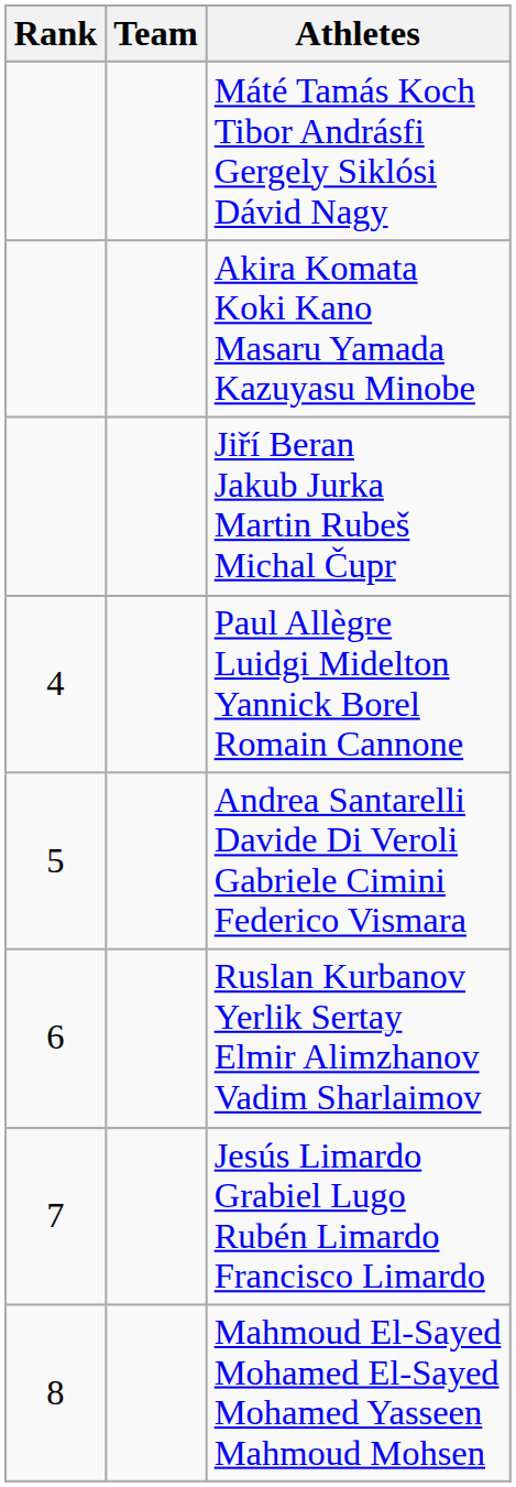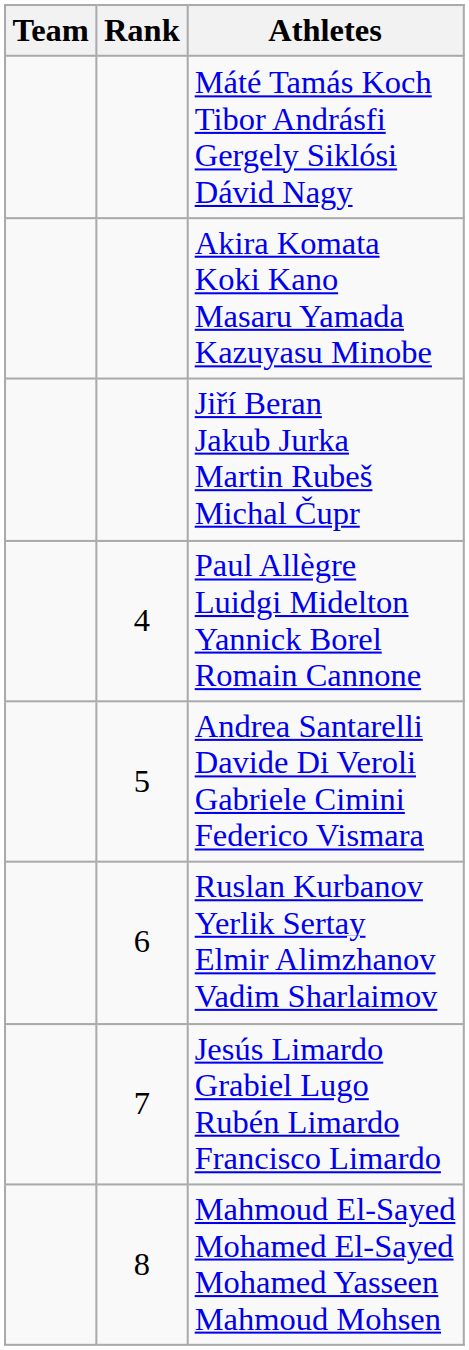 <table class="wikitable sortable" style="text-align:center">
 <tr>
+<th>Team</th>
 <th>Rank</th>
-<th>Team</th>
 <th class="unsortable">Athletes</th>
 </tr>
 <tr>
+<td align="left"></td>
 <td></td>
-<td align="left"></td>
 <td align="left"><a href='#'>Máté Tamás Koch</a><br><a href='#'>Tibor Andrásfi</a><br><a href='#'>Gergely Siklósi</a><br><a href='#'>Dávid Nagy</a></td>
 </tr>
 <tr>
+<td align="left"></td>
 <td></td>
-<td align="left"></td>
 <td align="left"><a href='#'>Akira Komata</a><br><a href='#'>Koki Kano</a><br><a href='#'>Masaru Yamada</a><br><a href='#'>Kazuyasu Minobe</a></td>
 </tr>
 <tr>
+<td align="left"></td>
 <td></td>
-<td align="left"></td>
 <td align="left"><a href='#'>Jiří Beran</a><br><a href='#'>Jakub Jurka</a><br><a href='#'>Martin Rubeš</a><br><a href='#'>Michal Čupr</a></td>
 </tr>
 <tr>
+<td align="left"></td>
 <td>4</td>
-<td align="left"></td>
 <td align="left"><a href='#'>Paul Allègre</a><br><a href='#'>Luidgi Midelton</a><br><a href='#'>Yannick Borel</a><br><a href='#'>Romain Cannone</a></td>
 </tr>
 <tr>
+<td align="left"></td>
 <td>5</td>
-<td align="left"></td>
 <td align="left"><a href='#'>Andrea Santarelli</a><br><a href='#'>Davide Di Veroli</a><br><a href='#'>Gabriele Cimini</a><br><a href='#'>Federico Vismara</a></td>
 </tr>
 <tr>
+<td align="left"></td>
 <td>6</td>
-<td align="left"></td>
 <td align="left"><a href='#'>Ruslan Kurbanov</a><br><a href='#'>Yerlik Sertay</a><br><a href='#'>Elmir Alimzhanov</a><br><a href='#'>Vadim Sharlaimov</a></td>
 </tr>
 <tr>
+<td align="left"></td>
 <td>7</td>
-<td align="left"></td>
 <td align="left"><a href='#'>Jesús Limardo</a><br><a href='#'>Grabiel Lugo</a><br><a href='#'>Rubén Limardo</a><br><a href='#'>Francisco Limardo</a></td>
 </tr>
 <tr>
+<td align="left"></td>
 <td>8</td>
-<td align="left"></td>
 <td align="left"><a href='#'>Mahmoud El-Sayed</a><br><a href='#'>Mohamed El-Sayed</a><br><a href='#'>Mohamed Yasseen</a><br><a href='#'>Mahmoud Mohsen</a></td>
 </tr>
 </table>
